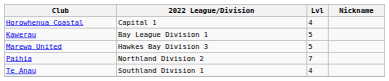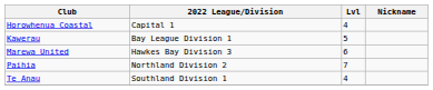 <table class="wikitable sortable" width=100% style="font-size:90%">
 <tr>
 <th width=20%>Club</th>
 <th width=34%>2022 League/Division</th>
 <th width=3%>Lvl</th>
 <th width=10%>Nickname</th>
 </tr>
 <tr>
 <td><a href='#'>Horowhenua Coastal</a></td>
 <td>Capital 1</td>
 <td>4</td>
 <td></td>
 </tr>
 <tr>
 <td><a href='#'>Kawerau</a></td>
 <td>Bay League Division 1</td>
 <td>5</td>
 <td></td>
 </tr>
 <tr>
 <td><a href='#'>Marewa United</a></td>
 <td>Hawkes Bay Division 3</td>
-<td>5</td>
+<td>6</td>
 <td></td>
 </tr>
 <tr>
 <td><a href='#'>Paihia</a></td>
 <td>Northland Division 2</td>
 <td>7</td>
 <td></td>
 </tr>
 <tr>
 <td><a href='#'>Te Anau</a></td>
 <td>Southland Division 1</td>
 <td>4</td>
 <td></td>
 </tr>
 <tr>
 </tr>
 </table>
